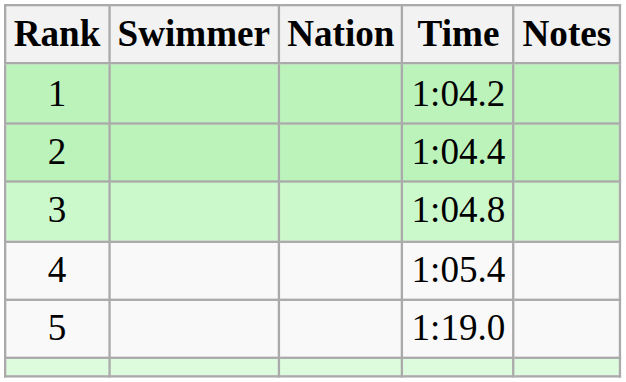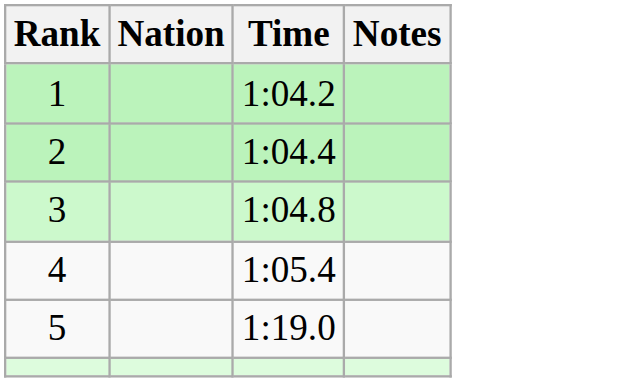 <table class="wikitable sortable" style="text-align:center">
 <tr>
 <th>Rank</th>
-<th>Swimmer</th>
 <th>Nation</th>
 <th>Time</th>
 <th>Notes</th>
 </tr>
 <tr bgcolor=bbf3bb>
 <td>1</td>
 <td align=left></td>
-<td align=left></td>
 <td>1:04.2</td>
 <td></td>
 </tr>
 <tr bgcolor=bbf3bb>
 <td>2</td>
-<td align=left></td>
 <td align=left></td>
 <td>1:04.4</td>
 <td></td>
 </tr>
 <tr bgcolor=ccf9cc>
 <td>3</td>
 <td align=left></td>
-<td align=left></td>
 <td>1:04.8</td>
 <td></td>
 </tr>
 <tr>
 <td>4</td>
-<td align=left></td>
 <td align=left></td>
 <td>1:05.4</td>
 <td></td>
 </tr>
 <tr>
 <td>5</td>
 <td align=left></td>
-<td align=left></td>
 <td>1:19.0</td>
 <td></td>
 </tr>
 <tr bgcolor=ddfcdd>
 <td></td>
 <td align=left></td>
-<td align=left></td>
 <td></td>
 <td></td>
 </tr>
 </table>
